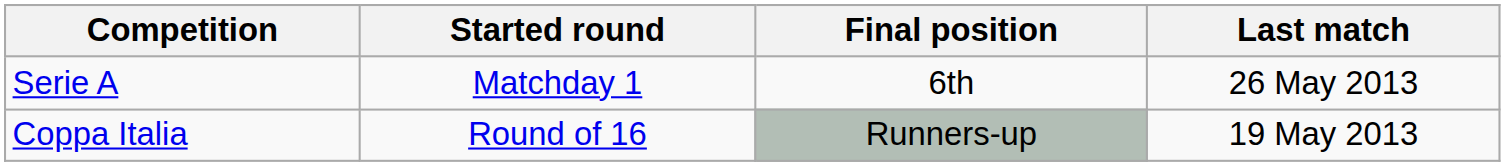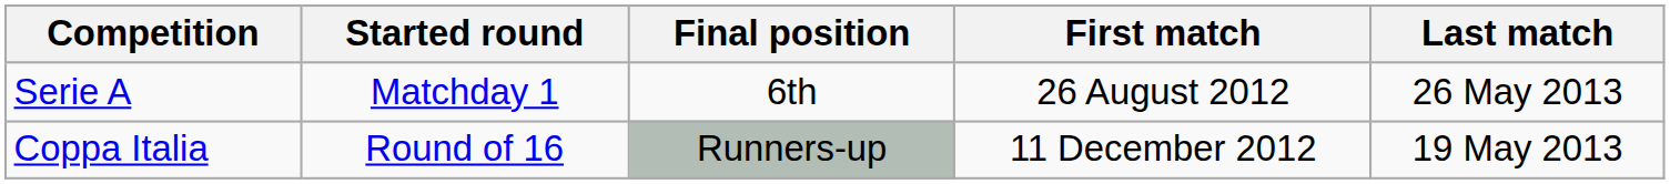 <table class=wikitable style="text-align:center; width:730px">
 <tr>
 <th style=text-align:center; width:150px;>Competition</th>
 <th style=text-align:center; width:100px;>Started round</th>
 <th style=text-align:center; width:100px;>Final position</th>
+<th style=text-align:center; width:150px;>First match</th>
 <th style=text-align:center; width:140px;>Last match</th>
 </tr>
 <tr>
 <td style=text-align:left;><a href='#'>Serie A</a></td>
 <td><a href='#'>Matchday 1</a></td>
 <td>6th</td>
+<td>26 August 2012</td>
 <td>26 May 2013</td>
 </tr>
 <tr>
 <td style=text-align:left;><a href='#'>Coppa Italia</a></td>
 <td><a href='#'>Round of 16</a></td>
 <td style=background:#B2BEB5;>Runners-up</td>
+<td>11 December 2012</td>
 <td>19 May 2013</td>
 </tr>
 </table>
